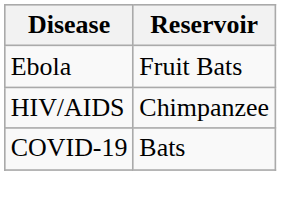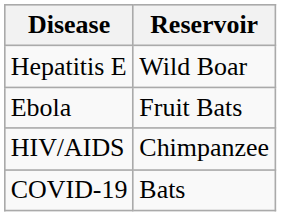 <table class="wikitable">
 <tr>
 <th>Disease</th>
 <th>Reservoir</th>
+</tr>
+<tr>
+<td>Hepatitis E</td>
+<td>Wild Boar</td>
 </tr>
 <tr>
 <td>Ebola</td>
 <td>Fruit Bats</td>
 </tr>
 <tr>
 <td>HIV/AIDS</td>
 <td>Chimpanzee</td>
 </tr>
 <tr>
 <td>COVID-19</td>
 <td>Bats</td>
 </tr>
 </table>
